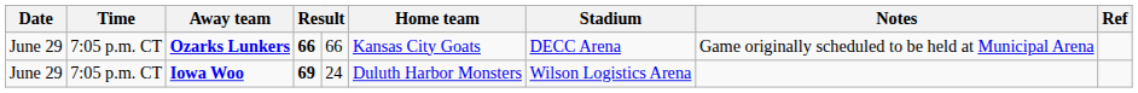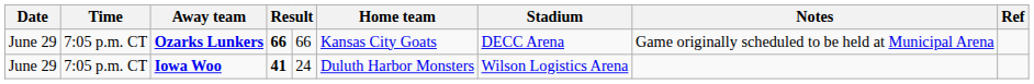 <table class="wikitable">
 <tr>
 <th>Date</th>
 <th>Time</th>
 <th>Away team</th>
 <th colspan="2">Result</th>
 <th>Home team</th>
 <th>Stadium</th>
 <th>Notes</th>
 <th>Ref</th>
 </tr>
 <tr>
 <td>June 29</td>
 <td>7:05 p.m. CT</td>
 <td><strong><a href='#'>Ozarks Lunkers</a></strong></td>
 <td><strong>66</strong></td>
 <td>66</td>
 <td><a href='#'>Kansas City Goats</a></td>
 <td><a href='#'>DECC Arena</a></td>
 <td>Game originally scheduled to be held at <a href='#'>Municipal Arena</a></td>
 <td></td>
 </tr>
 <tr>
 <td>June 29</td>
 <td>7:05 p.m. CT</td>
 <td><strong><a href='#'>Iowa Woo</a></strong></td>
-<td><strong>69</strong></td>
+<td><strong>41</strong></td>
 <td>24</td>
 <td><a href='#'>Duluth Harbor Monsters</a></td>
 <td><a href='#'>Wilson Logistics Arena</a></td>
 <td></td>
 <td></td>
 </tr>
 </table>
